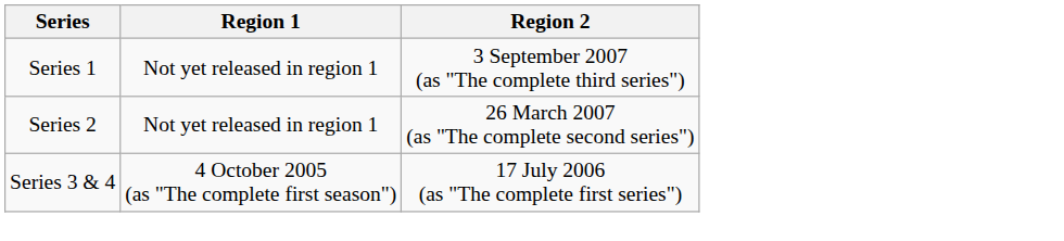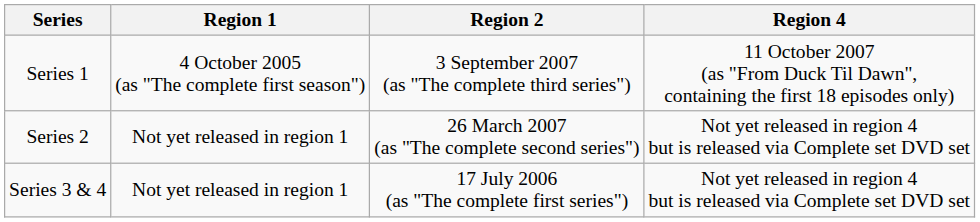 <table class="wikitable"  style="text-align:center;">
 <tr>
 <th>Series</th>
 <th>Region 1</th>
 <th>Region 2</th>
+<th>Region 4</th>
 </tr>
 <tr>
 <td>Series 1</td>
-<td>Not yet released in region 1</td>
+<td>4 October 2005<br>(as "The complete first season")</td>
 <td>3 September 2007<br>(as "The complete third series")</td>
+<td>11 October 2007<br>(as "From Duck Til Dawn",<br>containing the first 18 episodes only)</td>
 </tr>
 <tr>
 <td>Series 2</td>
 <td>Not yet released in region 1</td>
 <td>26 March 2007<br>(as "The complete second series")</td>
+<td>Not yet released in region 4 <br> but is released via Complete set DVD set</td>
 </tr>
 <tr>
 <td>Series 3 & 4</td>
-<td>4 October 2005<br>(as "The complete first season")</td>
+<td>Not yet released in region 1</td>
 <td>17 July 2006<br>(as "The complete first series")</td>
+<td>Not yet released in region 4 <br> but is released via Complete set DVD set</td>
 </tr>
 </table>
